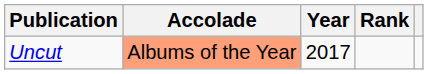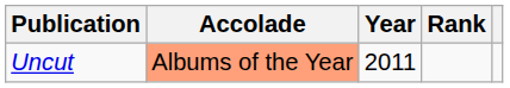 <table class="sortable wikitable">
 <tr>
 <th>Publication</th>
 <th>Accolade</th>
 <th>Year</th>
 <th>Rank</th>
 <th class="unsortable"></th>
 </tr>
 <tr>
 <td><em><a href='#'>Uncut</a></em></td>
 <td style="background: lightsalmon;">Albums of the Year</td>
-<td>2017</td>
+<td>2011</td>
 <td></td>
 <td></td>
 </tr>
 </table>
